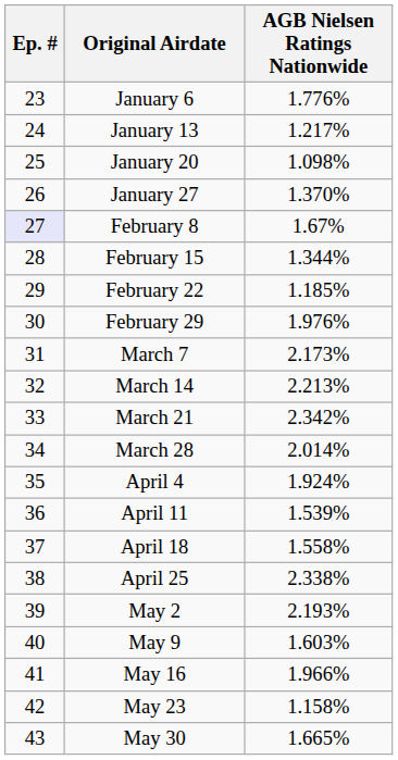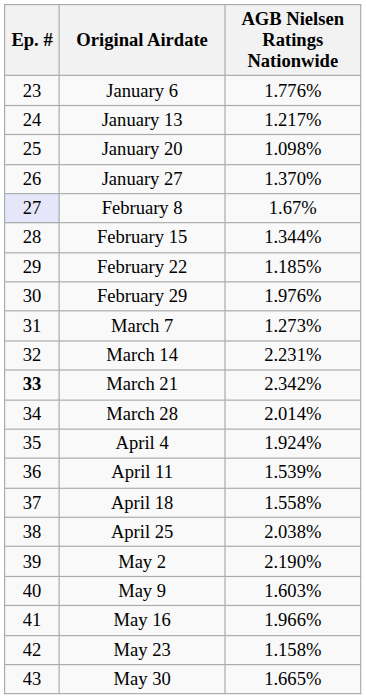 <table class="wikitable" style="text-align:center">
 <tr>
 <th rowspan=1 style="width:40px">Ep. #</th>
 <th style="width:135px">Original Airdate</th>
 <th width="110">AGB Nielsen Ratings Nationwide</th>
 </tr>
 <tr>
 <td>23</td>
 <td>January 6</td>
 <td>1.776%</td>
 </tr>
 <tr>
 <td>24</td>
 <td>January 13</td>
 <td>1.217%</td>
 </tr>
 <tr>
 <td>25</td>
 <td>January 20</td>
 <td>1.098%</td>
 </tr>
 <tr>
 <td>26</td>
 <td>January 27</td>
 <td>1.370%</td>
 </tr>
 <tr>
 <td style="background: lavender;">27</td>
 <td>February 8</td>
 <td>1.67%</td>
 </tr>
 <tr>
 <td>28</td>
 <td>February 15</td>
 <td>1.344%</td>
 </tr>
 <tr>
 <td>29</td>
 <td>February 22</td>
 <td>1.185%</td>
 </tr>
 <tr>
 <td>30</td>
 <td>February 29</td>
 <td>1.976%</td>
 </tr>
 <tr>
 <td>31</td>
 <td>March 7</td>
-<td>2.173%</td>
+<td>1.273%</td>
 </tr>
 <tr>
 <td>32</td>
 <td>March 14</td>
-<td>2.213%</td>
+<td>2.231%</td>
 </tr>
 <tr>
-<td>33</td>
+<td><strong>33</strong></td>
 <td>March 21</td>
 <td>2.342%</td>
 </tr>
 <tr>
 <td>34</td>
 <td>March 28</td>
 <td>2.014%</td>
 </tr>
 <tr>
 <td>35</td>
 <td>April 4</td>
 <td>1.924%</td>
 </tr>
 <tr>
 <td>36</td>
 <td>April 11</td>
 <td>1.539%</td>
 </tr>
 <tr>
 <td>37</td>
 <td>April 18</td>
 <td>1.558%</td>
 </tr>
 <tr>
 <td>38</td>
 <td>April 25</td>
-<td>2.338%</td>
+<td>2.038%</td>
 </tr>
 <tr>
 <td>39</td>
 <td>May 2</td>
-<td>2.193%</td>
+<td>2.190%</td>
 </tr>
 <tr>
 <td>40</td>
 <td>May 9</td>
 <td>1.603%</td>
 </tr>
 <tr>
 <td>41</td>
 <td>May 16</td>
 <td>1.966%</td>
 </tr>
 <tr>
 <td>42</td>
 <td>May 23</td>
 <td>1.158%</td>
 </tr>
 <tr>
 <td>43</td>
 <td>May 30</td>
 <td>1.665%</td>
 </tr>
 </table>
